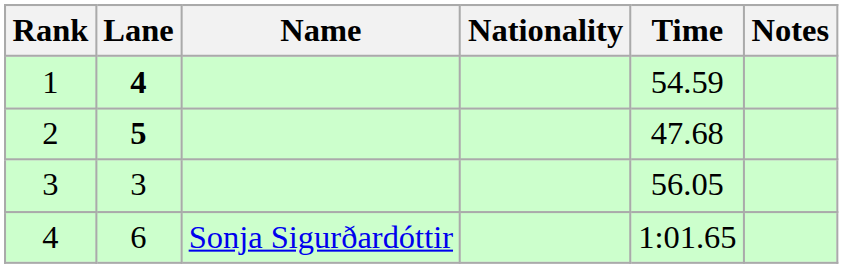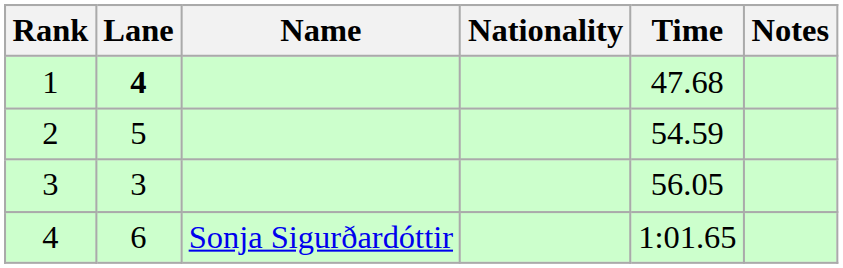 <table class="wikitable sortable" style="text-align:center">
 <tr>
 <th>Rank</th>
 <th>Lane</th>
 <th>Name</th>
 <th>Nationality</th>
 <th>Time</th>
 <th>Notes</th>
 </tr>
 <tr bgcolor=ccffcc>
 <td>1</td>
 <td><strong>4</strong></td>
 <td align=left></td>
 <td align=left></td>
-<td>54.59</td>
+<td>47.68</td>
 <td><strong></strong> <strong></strong></td>
 </tr>
 <tr bgcolor=ccffcc>
 <td>2</td>
-<td><strong>5</strong></td>
+<td>5</td>
 <td align=left></td>
 <td align=left></td>
-<td>47.68</td>
+<td>54.59</td>
 <td><strong></strong></td>
 </tr>
 <tr bgcolor=ccffcc>
 <td>3</td>
 <td>3</td>
 <td align=left></td>
 <td align=left></td>
 <td>56.05</td>
 <td><strong></strong></td>
 </tr>
 <tr bgcolor=ccffcc>
 <td>4</td>
 <td>6</td>
 <td align=left><a href='#'>Sonja Sigurðardóttir</a></td>
 <td align="left"></td>
 <td>1:01.65</td>
 <td><strong></strong></td>
 </tr>
 </table>
